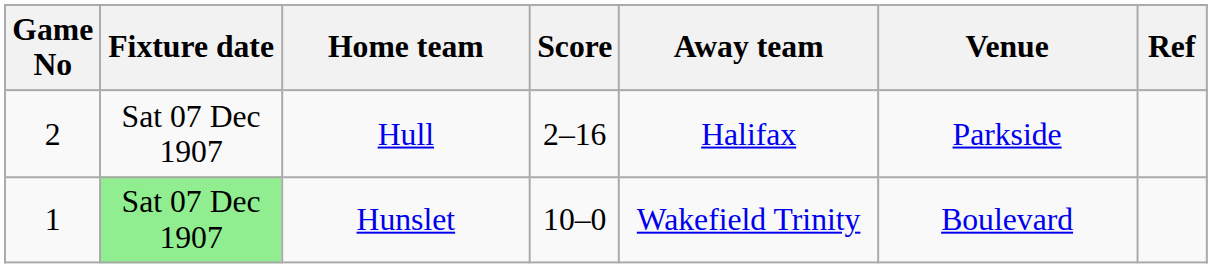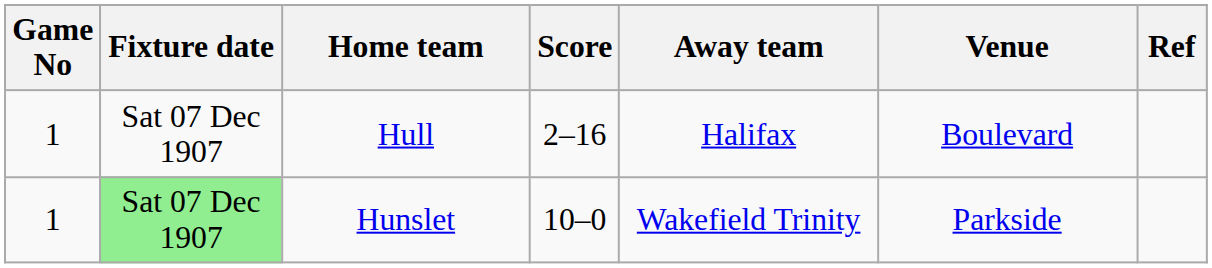 <table class="wikitable" style="text-align:center;">
 <tr>
 <th width=20 abbr="No">Game No</th>
 <th width=100 abbr="Date">Fixture date</th>
 <th width=150 abbr="Home team">Home team</th>
 <th width=20 abbr="Score">Score</th>
 <th width=150 abbr="Away team">Away team</th>
 <th width=150 abbr="Venue">Venue</th>
 <th width=30 abbr="Ref">Ref</th>
 </tr>
 <tr>
-<td>2</td>
+<td>1</td>
 <td>Sat 07 Dec 1907</td>
 <td><a href='#'>Hull</a></td>
 <td>2–16</td>
 <td><a href='#'>Halifax</a></td>
-<td><a href='#'>Parkside</a></td>
+<td><a href='#'>Boulevard</a></td>
 <td></td>
 </tr>
 <tr>
 <td>1</td>
 <td style="background: lightgreen;">Sat 07 Dec 1907</td>
 <td><a href='#'>Hunslet</a></td>
 <td>10–0</td>
 <td><a href='#'>Wakefield Trinity</a></td>
-<td><a href='#'>Boulevard</a></td>
+<td><a href='#'>Parkside</a></td>
 <td></td>
 </tr>
 </table>
